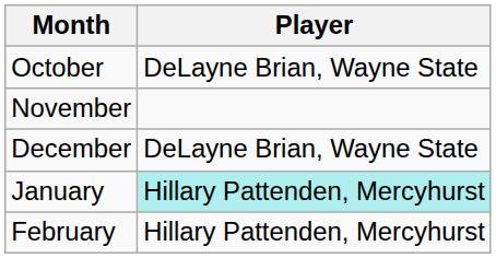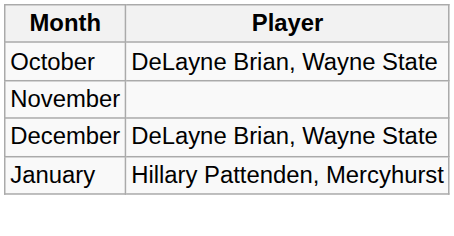 <table class="wikitable">
 <tr>
 <th>Month</th>
 <th>Player</th>
 </tr>
 <tr>
 <td>October</td>
 <td>DeLayne Brian, Wayne State</td>
 </tr>
 <tr>
 <td>November</td>
 <td></td>
 </tr>
 <tr>
 <td>December</td>
 <td>DeLayne Brian, Wayne State</td>
 </tr>
 <tr>
 <td>January</td>
-<td style="background: paleturquoise;">Hillary Pattenden, Mercyhurst</td>
-</tr>
-<tr>
-<td>February</td>
 <td>Hillary Pattenden, Mercyhurst</td>
 </tr>
 </table>
